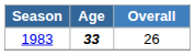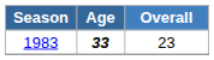 <table class="wikitable" style="font-size:95%; text-align:center; border:grey solid 1px; border-collapse:collapse; background:#ffffff;">
 <tr>
 <th style="background-color:#369; color:white; width:60px;"> Season </th>
 <th style="background-color:#369; color:white; width:40px;"> Age </th>
 <th style="background-color:#4180be; color:white; width:75px;">Overall</th>
 </tr>
 <tr>
 <td><a href='#'>1983</a></td>
 <td><strong><em>33</em></strong></td>
-<td>26</td>
+<td>23</td>
 </tr>
 <tr>
 </tr>
 </table>
